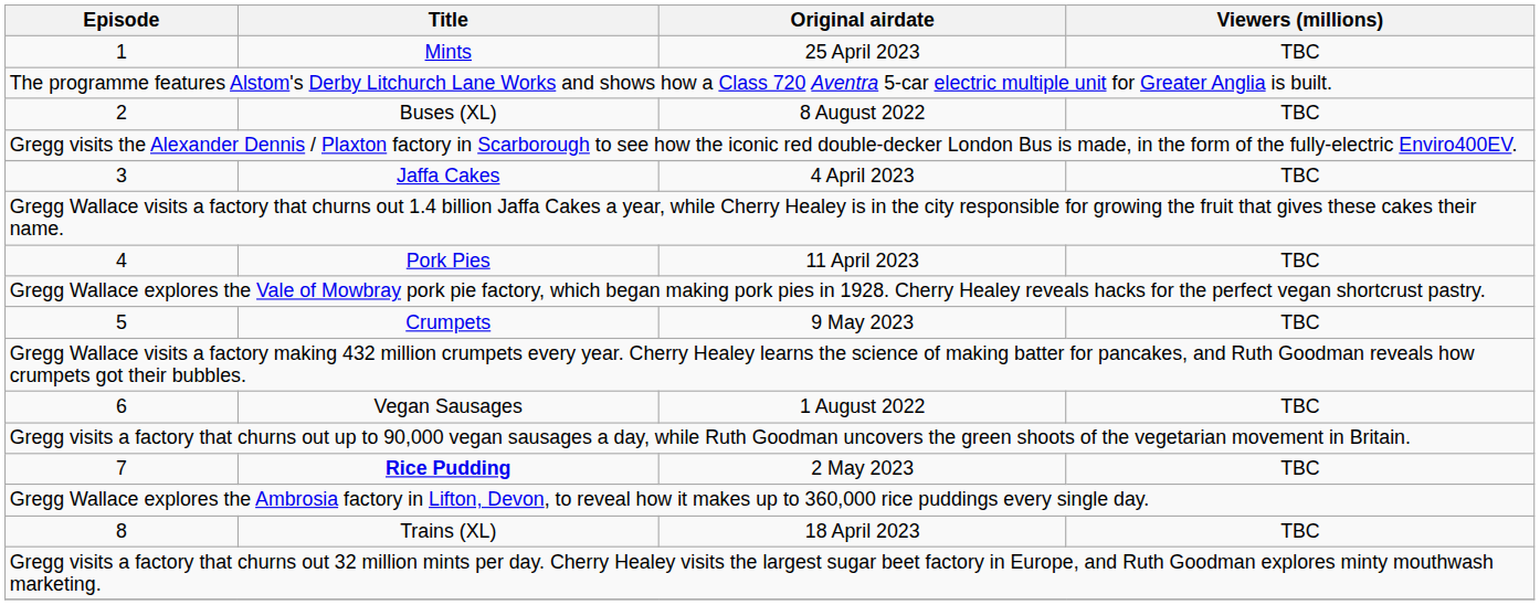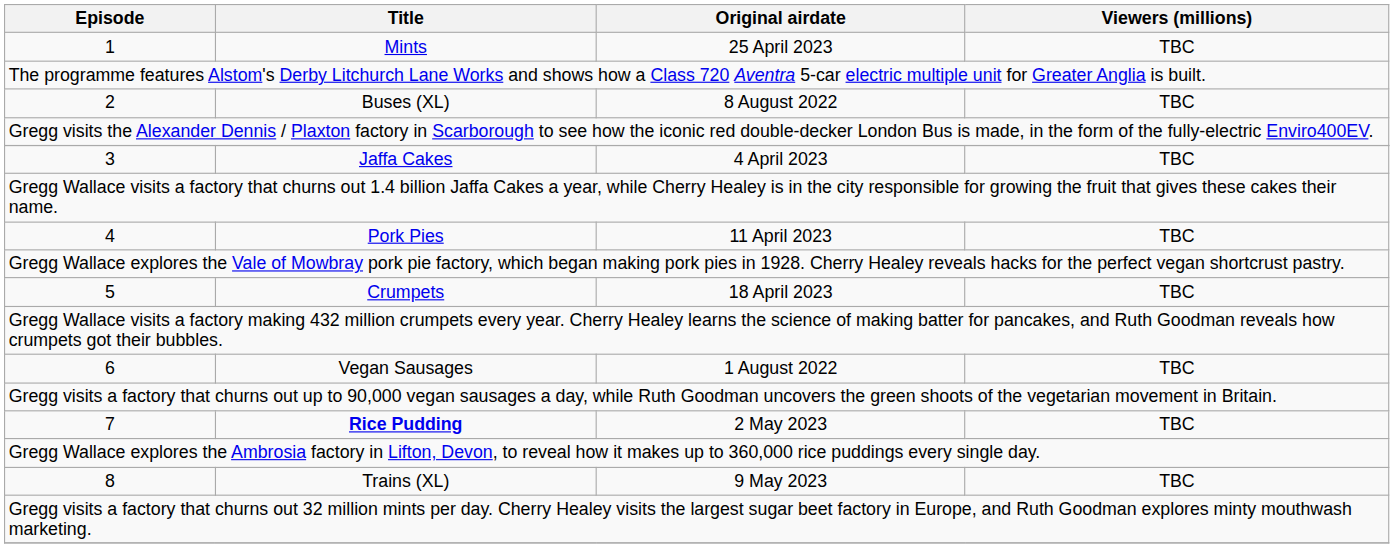 <table class="wikitable" style="text-align:center">
 <tr>
 <th>Episode</th>
 <th>Title</th>
 <th>Original airdate</th>
 <th>Viewers (millions)</th>
 </tr>
 <tr>
 <td>1</td>
 <td><a href='#'>Mints</a></td>
 <td>25 April 2023</td>
 <td>TBC</td>
 </tr>
 <tr>
 <td colspan="4" align="left">The programme features <a href='#'>Alstom</a>'s <a href='#'>Derby Litchurch Lane Works</a> and shows how a <a href='#'>Class 720</a> <a href='#'><em>Aventra</em></a> 5-car <a href='#'>electric multiple unit</a> for <a href='#'>Greater Anglia</a> is built.</td>
 </tr>
 <tr>
 <td>2</td>
 <td>Buses (XL)</td>
 <td>8 August 2022</td>
 <td>TBC</td>
 </tr>
 <tr>
 <td colspan="4" align="left">Gregg visits the <a href='#'>Alexander Dennis</a> / <a href='#'>Plaxton</a> factory in <a href='#'>Scarborough</a> to see how the iconic red double-decker London Bus is made, in the form of the fully-electric <a href='#'>Enviro400EV</a>.</td>
 </tr>
 <tr>
 </tr>
 <tr>
 <td>3</td>
 <td><a href='#'>Jaffa Cakes</a></td>
 <td>4 April 2023</td>
 <td>TBC</td>
 </tr>
 <tr>
 <td colspan="4" align="left">Gregg Wallace visits a factory that churns out 1.4 billion Jaffa Cakes a year, while Cherry Healey is in the city responsible for growing the fruit that gives these cakes their name.</td>
 </tr>
 <tr>
 <td>4</td>
 <td><a href='#'>Pork Pies</a></td>
 <td>11 April 2023</td>
 <td>TBC</td>
 </tr>
 <tr>
 <td colspan="4" align="left">Gregg Wallace explores the <a href='#'>Vale of Mowbray</a> pork pie factory, which began making pork pies in 1928. Cherry Healey reveals hacks for the perfect vegan shortcrust pastry.</td>
 </tr>
 <tr>
 <td>5</td>
 <td><a href='#'>Crumpets</a></td>
-<td>9 May 2023</td>
+<td>18 April 2023</td>
 <td>TBC</td>
 </tr>
 <tr>
 <td colspan="4" align="left">Gregg Wallace visits a factory making 432 million crumpets every year. Cherry Healey learns the science of making batter for pancakes, and Ruth Goodman reveals how crumpets got their bubbles.</td>
 </tr>
 <tr>
 <td>6</td>
 <td>Vegan Sausages</td>
 <td>1 August 2022</td>
 <td>TBC</td>
 </tr>
 <tr>
 <td colspan="4" align="left">Gregg visits a factory that churns out up to 90,000 vegan sausages a day, while Ruth Goodman uncovers the green shoots of the vegetarian movement in Britain.</td>
 </tr>
 <tr>
 <td>7</td>
 <td><strong><a href='#'>Rice Pudding</a></strong></td>
 <td>2 May 2023</td>
 <td>TBC</td>
 </tr>
 <tr>
 <td colspan="4" align="left">Gregg Wallace explores the <a href='#'>Ambrosia</a> factory in <a href='#'>Lifton, Devon</a>, to reveal how it makes up to 360,000 rice puddings every single day.</td>
 </tr>
 <tr>
 <td>8</td>
 <td>Trains (XL)</td>
-<td>18 April 2023</td>
+<td>9 May 2023</td>
 <td>TBC</td>
 </tr>
 <tr>
 <td colspan="4" align="left">Gregg visits a factory that churns out 32 million mints per day. Cherry Healey visits the largest sugar beet factory in Europe, and Ruth Goodman explores minty mouthwash marketing.</td>
 </tr>
 <tr>
 </tr>
 </table>
